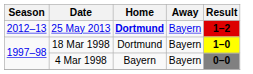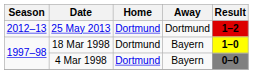 <table class="wikitable" style="text-align:center;">
 <tr>
 <th>Season</th>
 <th>Date</th>
 <th>Home</th>
 <th>Away</th>
 <th>Result</th>
 </tr>
 <tr>
 <td><a href='#'>2012–13</a></td>
 <td><a href='#'>25 May 2013</a></td>
-<td><strong><a href='#'>Dortmund</a></strong></td>
-<td><a href='#'>Bayern</a></td>
+<td><a href='#'>Dortmund</a></td>
+<td>Dortmund</td>
 <td bgcolor=DD0000><span><strong>1–2</strong></span></td>
 </tr>
 <tr>
 <td rowspan=2><a href='#'>1997–98</a></td>
 <td>18 Mar 1998</td>
 <td>Dortmund</td>
 <td>Bayern</td>
 <td bgcolor=FFFF00><span><strong>1–0</strong></span></td>
 </tr>
 <tr>
 <td>4 Mar 1998</td>
-<td>Bayern</td>
+<td><a href='#'>Dortmund</a></td>
 <td>Bayern</td>
 <td bgcolor=808080><span><strong>0–0</strong></span></td>
 </tr>
 <tr>
 </tr>
 </table>
